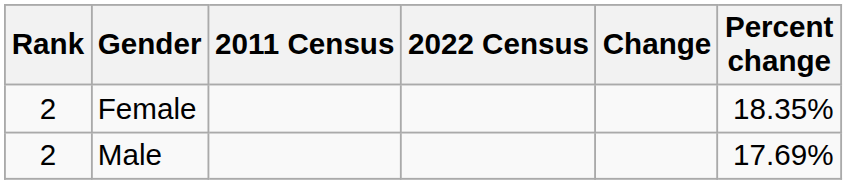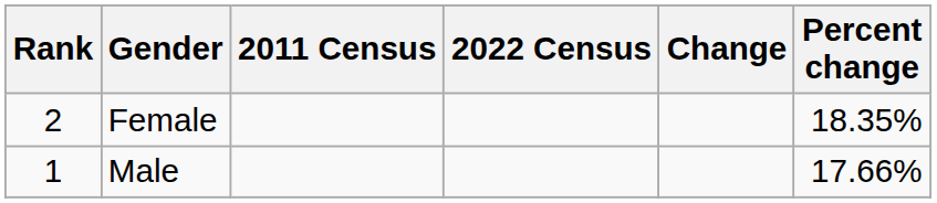 <table class="wikitable sortable" style="text-align: right;">
 <tr>
 <th data-sort-type="number">Rank</th>
 <th>Gender</th>
 <th>2011 Census</th>
 <th>2022 Census</th>
 <th data-sort-type="number">Change</th>
 <th data-sort-type="number">Percent<br>change</th>
 </tr>
 <tr>
 <td style="text-align: center;">2 </td>
 <td style="text-align: left;">Female</td>
 <td></td>
 <td></td>
 <td></td>
 <td>18.35% </td>
 </tr>
 <tr>
-<td style="text-align: center;">2 </td>
+<td style="text-align: center;">1 </td>
 <td style="text-align: left;">Male</td>
 <td></td>
 <td></td>
 <td> </td>
-<td>17.69% </td>
+<td>17.66% </td>
 </tr>
 </table>
